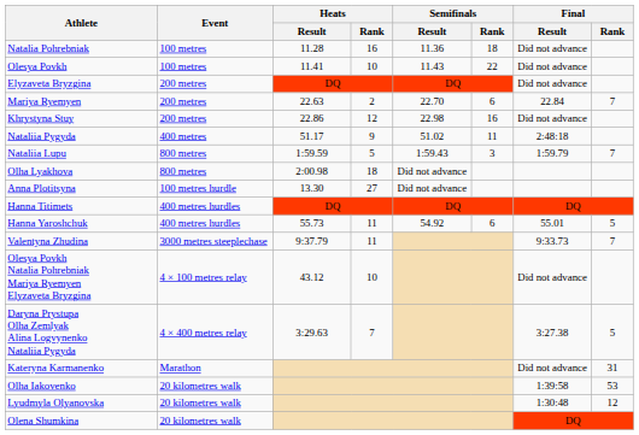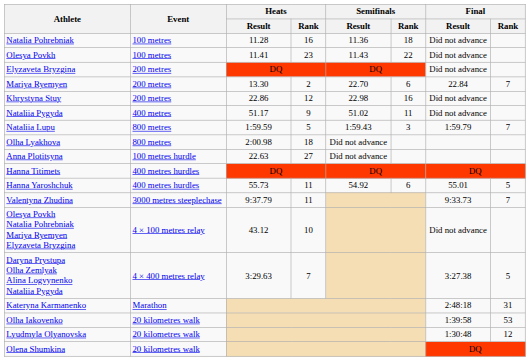 <table class=wikitable style="font-size:90%;">
 <tr>
 <th rowspan="2" width=200>Athlete</th>
 <th rowspan="2" width=150>Event</th>
 <th colspan="2" width=150>Heats</th>
 <th colspan="2" width=150>Semifinals</th>
 <th colspan="2" width=150>Final</th>
 </tr>
 <tr>
 <th width=100>Result</th>
 <th width=50>Rank</th>
 <th width=100>Result</th>
 <th width=50>Rank</th>
 <th width=100>Result</th>
 <th width=50>Rank</th>
 </tr>
 <tr>
 <td><a href='#'>Natalia Pohrebniak</a></td>
 <td><a href='#'>100 metres</a></td>
 <td align=center>11.28</td>
 <td align=center>16</td>
 <td align=center>11.36</td>
 <td align=center>18</td>
 <td align=center>Did not advance</td>
 <td align=center></td>
 </tr>
 <tr>
 <td><a href='#'>Olesya Povkh</a></td>
 <td><a href='#'>100 metres</a></td>
 <td align=center>11.41</td>
-<td align=center>10</td>
+<td align=center>23</td>
 <td align=center>11.43</td>
 <td align=center>22</td>
 <td align=center>Did not advance</td>
 <td align=center></td>
 </tr>
 <tr>
 <td><a href='#'>Elyzaveta Bryzgina</a></td>
 <td><a href='#'>200 metres</a></td>
 <td colspan=2 bgcolor="#FF3800" align=center>DQ</td>
 <td colspan=2 bgcolor="#FF3800" align=center>DQ</td>
 <td align=center>Did not advance</td>
 <td align=center></td>
 </tr>
 <tr>
 <td><a href='#'>Mariya Ryemyen</a></td>
 <td><a href='#'>200 metres</a></td>
-<td align=center>22.63</td>
+<td align=center>13.30</td>
 <td align=center>2</td>
 <td align=center>22.70</td>
 <td align=center>6</td>
 <td align=center>22.84</td>
 <td align=center>7</td>
 </tr>
 <tr>
 <td><a href='#'>Khrystyna Stuy</a></td>
 <td><a href='#'>200 metres</a></td>
 <td align=center>22.86 </td>
 <td align=center>12</td>
 <td align=center>22.98</td>
 <td align=center>16</td>
 <td align=center>Did not advance</td>
 <td align=center></td>
 </tr>
 <tr>
 <td><a href='#'>Nataliia Pygyda</a></td>
 <td><a href='#'>400 metres</a></td>
 <td align=center>51.17 </td>
 <td align=center>9</td>
 <td align=center>51.02 </td>
 <td align=center>11</td>
-<td align=center>2:48:18 </td>
+<td align=center>Did not advance</td>
 <td align=center></td>
 </tr>
 <tr>
 <td><a href='#'>Nataliia Lupu</a></td>
 <td><a href='#'>800 metres</a></td>
 <td align=center>1:59.59 </td>
 <td align=center>5</td>
 <td align=center>1:59.43 </td>
 <td align=center>3</td>
 <td align=center>1:59.79</td>
 <td align=center>7</td>
 </tr>
 <tr>
 <td><a href='#'>Olha Lyakhova</a></td>
 <td><a href='#'>800 metres</a></td>
 <td align=center>2:00.98</td>
 <td align=center>18</td>
 <td align=center>Did not advance</td>
 <td align=center></td>
 <td align=center></td>
 <td align=center></td>
 </tr>
 <tr>
 <td><a href='#'>Anna Plotitsyna</a></td>
 <td><a href='#'>100 metres hurdle</a></td>
-<td align=center>13.30</td>
+<td align=center>22.63</td>
 <td align=center>27</td>
 <td align=center>Did not advance</td>
 <td align=center></td>
 <td align=center></td>
 <td align=center></td>
 </tr>
 <tr>
 <td><a href='#'>Hanna Titimets</a></td>
 <td><a href='#'>400 metres hurdles</a></td>
 <td colspan=2, bgcolor="#FF3800", align=center>DQ</td>
 <td colspan=2, bgcolor="#FF3800", align=center>DQ</td>
 <td colspan=2, bgcolor="#FF3800", align=center>DQ</td>
 </tr>
 <tr>
 <td><a href='#'>Hanna Yaroshchuk</a></td>
 <td><a href='#'>400 metres hurdles</a></td>
 <td align=center>55.73</td>
 <td align=center>11</td>
 <td align=center>54.92</td>
 <td align=center>6</td>
 <td align=center>55.01</td>
 <td align=center>5</td>
 </tr>
 <tr>
 <td><a href='#'>Valentyna Zhudina</a></td>
 <td><a href='#'>3000 metres steeplechase</a></td>
 <td align=center>9:37.79</td>
 <td align=center>11</td>
 <td colspan=2 bgcolor="wheat"></td>
 <td align=center>9:33.73</td>
 <td align=center>7</td>
 </tr>
 <tr>
 <td><a href='#'>Olesya Povkh</a><br><a href='#'>Natalia Pohrebniak</a><br><a href='#'>Mariya Ryemyen</a><br><a href='#'>Elyzaveta Bryzgina</a></td>
 <td><a href='#'>4 × 100 metres relay</a></td>
 <td align=center>43.12</td>
 <td align=center>10</td>
 <td colspan=2 bgcolor="wheat"></td>
 <td align=center>Did not advance</td>
 <td align=center></td>
 </tr>
 <tr>
 <td><a href='#'>Daryna Prystupa</a><br><a href='#'>Olha Zemlyak</a><br><a href='#'>Alina Logvynenko</a><br><a href='#'>Nataliia Pygyda</a></td>
 <td><a href='#'>4 × 400 metres relay</a></td>
 <td align=center>3:29.63</td>
 <td align=center>7</td>
 <td colspan=2 bgcolor="wheat"></td>
 <td align=center>3:27.38 </td>
 <td align=center>5</td>
 </tr>
 <tr>
 <td><a href='#'>Kateryna Karmanenko</a></td>
 <td><a href='#'>Marathon</a></td>
 <td colspan=4 bgcolor="wheat"></td>
-<td align=center>Did not advance</td>
+<td align=center>2:48:18 </td>
 <td align=center>31</td>
 </tr>
 <tr>
 <td><a href='#'>Olha Iakovenko</a></td>
 <td><a href='#'>20 kilometres walk</a></td>
 <td colspan=4 bgcolor="wheat"></td>
 <td align=center>1:39:58</td>
 <td align=center>53</td>
 </tr>
 <tr>
 <td><a href='#'>Lyudmyla Olyanovska</a></td>
 <td><a href='#'>20 kilometres walk</a></td>
 <td colspan=4 bgcolor="wheat"></td>
 <td align=center>1:30:48</td>
 <td align=center>12</td>
 </tr>
 <tr>
 <td><a href='#'>Olena Shumkina</a></td>
 <td><a href='#'>20 kilometres walk</a></td>
 <td colspan=4 bgcolor="wheat"></td>
 <td colspan=2, bgcolor="#FF3800", align=center>DQ</td>
 </tr>
 </table>
